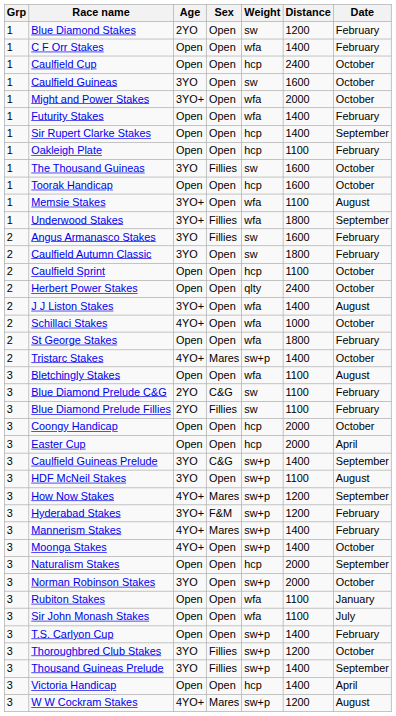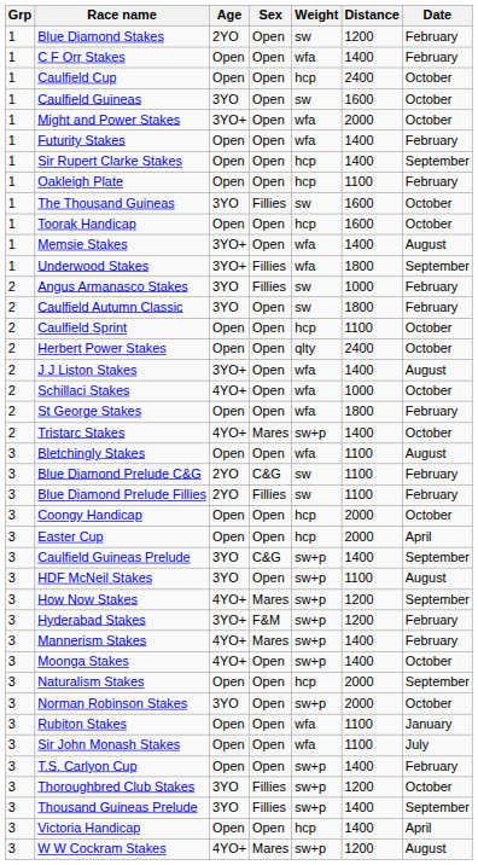 <table class="wikitable sortable">
 <tr>
 <th>Grp</th>
 <th>Race name</th>
 <th>Age</th>
 <th>Sex</th>
 <th>Weight</th>
 <th>Distance</th>
 <th>Date</th>
 </tr>
 <tr>
 <td>1</td>
 <td><a href='#'>Blue Diamond Stakes</a></td>
 <td>2YO</td>
 <td>Open</td>
 <td>sw</td>
 <td>1200</td>
 <td>February</td>
 </tr>
 <tr>
 <td>1</td>
 <td><a href='#'>C F Orr Stakes</a></td>
 <td>Open</td>
 <td>Open</td>
 <td>wfa</td>
 <td>1400</td>
 <td>February</td>
 </tr>
 <tr>
 <td>1</td>
 <td><a href='#'>Caulfield Cup</a></td>
 <td>Open</td>
 <td>Open</td>
 <td>hcp</td>
 <td>2400</td>
 <td>October</td>
 </tr>
 <tr>
 <td>1</td>
 <td><a href='#'>Caulfield Guineas</a></td>
 <td>3YO</td>
 <td>Open</td>
 <td>sw</td>
 <td>1600</td>
 <td>October</td>
 </tr>
 <tr>
 <td>1</td>
 <td><a href='#'>Might and Power Stakes</a></td>
 <td>3YO+</td>
 <td>Open</td>
 <td>wfa</td>
 <td>2000</td>
 <td>October</td>
 </tr>
 <tr>
 <td>1</td>
 <td><a href='#'>Futurity Stakes</a></td>
 <td>Open</td>
 <td>Open</td>
 <td>wfa</td>
 <td>1400</td>
 <td>February</td>
 </tr>
 <tr>
 <td>1</td>
 <td><a href='#'>Sir Rupert Clarke Stakes</a></td>
 <td>Open</td>
 <td>Open</td>
 <td>hcp</td>
 <td>1400</td>
 <td>September</td>
 </tr>
 <tr>
 <td>1</td>
 <td><a href='#'>Oakleigh Plate</a></td>
 <td>Open</td>
 <td>Open</td>
 <td>hcp</td>
 <td>1100</td>
 <td>February</td>
 </tr>
 <tr>
 <td>1</td>
 <td><a href='#'>The Thousand Guineas</a></td>
 <td>3YO</td>
 <td>Fillies</td>
 <td>sw</td>
 <td>1600</td>
 <td>October</td>
 </tr>
 <tr>
 <td>1</td>
 <td><a href='#'>Toorak Handicap</a></td>
 <td>Open</td>
 <td>Open</td>
 <td>hcp</td>
 <td>1600</td>
 <td>October</td>
 </tr>
 <tr>
 <td>1</td>
 <td><a href='#'>Memsie Stakes</a></td>
 <td>3YO+</td>
 <td>Open</td>
 <td>wfa</td>
-<td>1100</td>
+<td>1400</td>
 <td>August</td>
 </tr>
 <tr>
 <td>1</td>
 <td><a href='#'>Underwood Stakes</a></td>
 <td>3YO+</td>
 <td>Fillies</td>
 <td>wfa</td>
 <td>1800</td>
 <td>September</td>
 </tr>
 <tr>
 <td>2</td>
 <td><a href='#'>Angus Armanasco Stakes</a></td>
 <td>3YO</td>
 <td>Fillies</td>
 <td>sw</td>
-<td>1600</td>
+<td>1000</td>
 <td>February</td>
 </tr>
 <tr>
 <td>2</td>
 <td><a href='#'>Caulfield Autumn Classic</a></td>
 <td>3YO</td>
 <td>Open</td>
 <td>sw</td>
 <td>1800</td>
 <td>February</td>
 </tr>
 <tr>
 <td>2</td>
 <td><a href='#'>Caulfield Sprint</a></td>
 <td>Open</td>
 <td>Open</td>
 <td>hcp</td>
 <td>1100</td>
 <td>October</td>
 </tr>
 <tr>
 <td>2</td>
 <td><a href='#'>Herbert Power Stakes</a></td>
 <td>Open</td>
 <td>Open</td>
 <td>qlty</td>
 <td>2400</td>
 <td>October</td>
 </tr>
 <tr>
 <td>2</td>
 <td><a href='#'>J J Liston Stakes</a></td>
 <td>3YO+</td>
 <td>Open</td>
 <td>wfa</td>
 <td>1400</td>
 <td>August</td>
 </tr>
 <tr>
 <td>2</td>
 <td><a href='#'>Schillaci Stakes</a></td>
 <td>4YO+</td>
 <td>Open</td>
 <td>wfa</td>
 <td>1000</td>
 <td>October</td>
 </tr>
 <tr>
 <td>2</td>
 <td><a href='#'>St George Stakes</a></td>
 <td>Open</td>
 <td>Open</td>
 <td>wfa</td>
 <td>1800</td>
 <td>February</td>
 </tr>
 <tr>
 <td>2</td>
 <td><a href='#'>Tristarc Stakes</a></td>
 <td>4YO+</td>
 <td>Mares</td>
 <td>sw+p</td>
 <td>1400</td>
 <td>October</td>
 </tr>
 <tr>
 <td>3</td>
 <td><a href='#'>Bletchingly Stakes</a></td>
 <td>Open</td>
 <td>Open</td>
 <td>wfa</td>
 <td>1100</td>
 <td>August</td>
 </tr>
 <tr>
 <td>3</td>
 <td><a href='#'>Blue Diamond Prelude C&G</a></td>
 <td>2YO</td>
 <td>C&G</td>
 <td>sw</td>
 <td>1100</td>
 <td>February</td>
 </tr>
 <tr>
 <td>3</td>
 <td><a href='#'>Blue Diamond Prelude Fillies</a></td>
 <td>2YO</td>
 <td>Fillies</td>
 <td>sw</td>
 <td>1100</td>
 <td>February</td>
 </tr>
 <tr>
 <td>3</td>
 <td><a href='#'>Coongy Handicap</a></td>
 <td>Open</td>
 <td>Open</td>
 <td>hcp</td>
 <td>2000</td>
 <td>October</td>
 </tr>
 <tr>
 <td>3</td>
 <td><a href='#'>Easter Cup</a></td>
 <td>Open</td>
 <td>Open</td>
 <td>hcp</td>
 <td>2000</td>
 <td>April</td>
 </tr>
 <tr>
 <td>3</td>
 <td><a href='#'>Caulfield Guineas Prelude</a></td>
 <td>3YO</td>
 <td>C&G</td>
 <td>sw+p</td>
 <td>1400</td>
 <td>September</td>
 </tr>
 <tr>
 <td>3</td>
 <td><a href='#'>HDF McNeil Stakes</a></td>
 <td>3YO</td>
 <td>Open</td>
 <td>sw+p</td>
 <td>1100</td>
 <td>August</td>
 </tr>
 <tr>
 <td>3</td>
 <td><a href='#'>How Now Stakes</a></td>
 <td>4YO+</td>
 <td>Mares</td>
 <td>sw+p</td>
 <td>1200</td>
 <td>September</td>
 </tr>
 <tr>
 <td>3</td>
 <td><a href='#'>Hyderabad Stakes</a></td>
 <td>3YO+</td>
 <td>F&M</td>
 <td>sw+p</td>
 <td>1200</td>
 <td>February</td>
 </tr>
 <tr>
 <td>3</td>
 <td><a href='#'>Mannerism Stakes</a></td>
 <td>4YO+</td>
 <td>Mares</td>
 <td>sw+p</td>
 <td>1400</td>
 <td>February</td>
 </tr>
 <tr>
 <td>3</td>
 <td><a href='#'>Moonga Stakes</a></td>
 <td>4YO+</td>
 <td>Open</td>
 <td>sw+p</td>
 <td>1400</td>
 <td>October</td>
 </tr>
 <tr>
 <td>3</td>
 <td><a href='#'>Naturalism Stakes</a></td>
 <td>Open</td>
 <td>Open</td>
 <td>hcp</td>
 <td>2000</td>
 <td>September</td>
 </tr>
 <tr>
 <td>3</td>
 <td><a href='#'>Norman Robinson Stakes</a></td>
 <td>3YO</td>
 <td>Open</td>
 <td>sw+p</td>
 <td>2000</td>
 <td>October</td>
 </tr>
 <tr>
 <td>3</td>
 <td><a href='#'>Rubiton Stakes</a></td>
 <td>Open</td>
 <td>Open</td>
 <td>wfa</td>
 <td>1100</td>
 <td>January</td>
 </tr>
 <tr>
 <td>3</td>
 <td><a href='#'>Sir John Monash Stakes</a></td>
 <td>Open</td>
 <td>Open</td>
 <td>wfa</td>
 <td>1100</td>
 <td>July</td>
 </tr>
 <tr>
 <td>3</td>
 <td><a href='#'>T.S. Carlyon Cup</a></td>
 <td>Open</td>
 <td>Open</td>
 <td>sw+p</td>
 <td>1400</td>
 <td>February</td>
 </tr>
 <tr>
 <td>3</td>
 <td><a href='#'>Thoroughbred Club Stakes</a></td>
 <td>3YO</td>
 <td>Fillies</td>
 <td>sw+p</td>
 <td>1200</td>
 <td>October</td>
 </tr>
 <tr>
 <td>3</td>
 <td><a href='#'>Thousand Guineas Prelude</a></td>
 <td>3YO</td>
 <td>Fillies</td>
 <td>sw+p</td>
 <td>1400</td>
 <td>September</td>
 </tr>
 <tr>
 <td>3</td>
 <td><a href='#'>Victoria Handicap</a></td>
 <td>Open</td>
 <td>Open</td>
 <td>hcp</td>
 <td>1400</td>
 <td>April</td>
 </tr>
 <tr>
 <td>3</td>
 <td><a href='#'>W W Cockram Stakes</a></td>
 <td>4YO+</td>
 <td>Mares</td>
 <td>sw+p</td>
 <td>1200</td>
 <td>August</td>
 </tr>
 </table>
